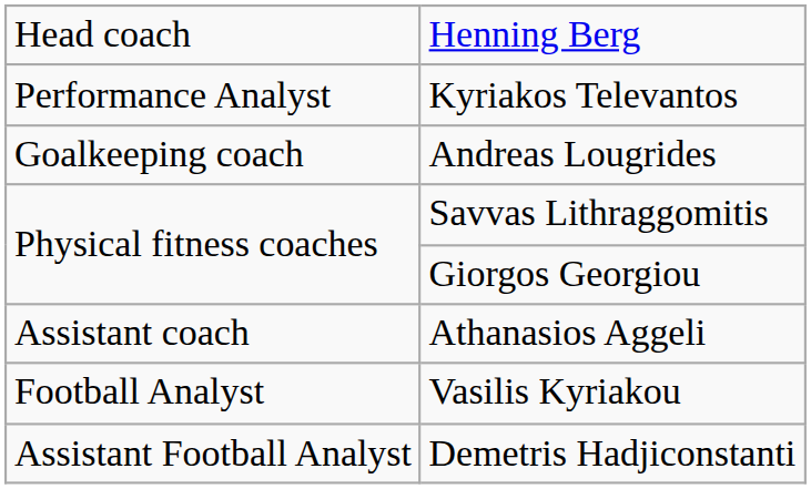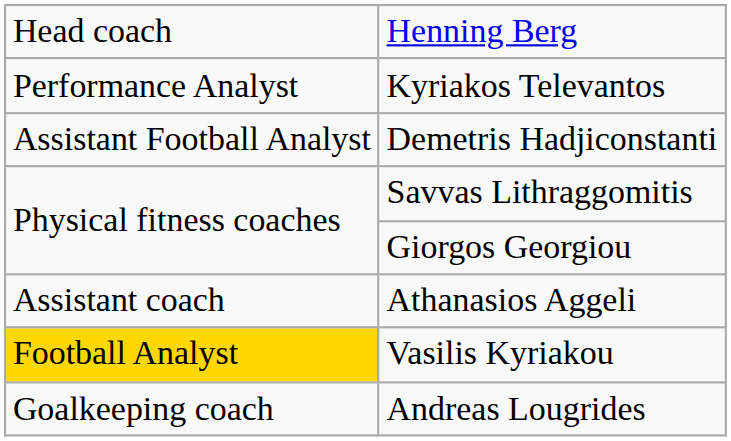 <table class="wikitable" style="text-align: center">
 <tr>
 <td align="left">Head coach</td>
 <td align="left"> <a href='#'>Henning Berg</a></td>
 </tr>
 <tr>
 <td align=left>Performance Analyst</td>
 <td align="left"> Kyriakos Televantos</td>
 </tr>
 <tr>
-<td align="left">Goalkeeping coach</td>
-<td align="left"> Andreas Lougrides</td>
+<td align="left">Assistant Football Analyst</td>
+<td align="left"> Demetris Hadjiconstanti</td>
 </tr>
 <tr>
 <td align="left" rowspan="2">Physical fitness coaches</td>
 <td align="left"> Savvas Lithraggomitis</td>
 </tr>
 <tr>
 <td align=left> Giorgos Georgiou</td>
 </tr>
 <tr>
 <td align="left">Assistant coach</td>
 <td align=left> Athanasios Aggeli</td>
 </tr>
 <tr>
-<td align=left>Football Analyst</td>
+<td align=left style="background: gold;">Football Analyst</td>
 <td align=left> Vasilis Kyriakou</td>
 </tr>
 <tr>
-<td align="left">Assistant Football Analyst</td>
-<td align="left"> Demetris Hadjiconstanti</td>
+<td align="left">Goalkeeping coach</td>
+<td align="left"> Andreas Lougrides</td>
 </tr>
 </table>
